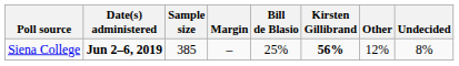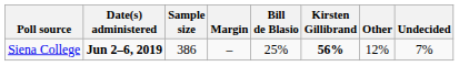 <table class="wikitable" style="font-size:90%;text-align:center;">
 <tr valign=bottom style="font-size:90%;">
 <th>Poll source</th>
 <th>Date(s)<br>administered</th>
 <th>Sample<br>size</th>
 <th>Margin<br></th>
 <th>Bill<br>de Blasio</th>
 <th>Kirsten<br>Gillibrand</th>
 <th>Other</th>
 <th>Undecided</th>
 </tr>
 <tr>
 <td style="text-align:left;"><a href='#'>Siena College</a></td>
 <td><strong>Jun 2–6, 2019</strong></td>
-<td>385</td>
+<td>386</td>
 <td>–</td>
 <td>25%</td>
 <td><strong>56%</strong></td>
 <td>12%</td>
-<td>8%</td>
+<td>7%</td>
 </tr>
 </table>
